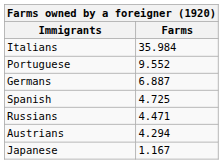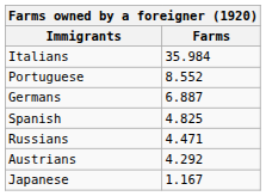 <table class="wikitable">
 <tr>
 <th colspan=4>Farms owned by a foreigner (1920)</th>
 </tr>
 <tr>
 <th>Immigrants</th>
 <th>Farms</th>
 </tr>
 <tr>
 <td>Italians</td>
 <td>35.984</td>
 </tr>
 <tr>
 <td>Portuguese</td>
-<td>9.552</td>
+<td>8.552</td>
 </tr>
 <tr>
 <td>Germans</td>
 <td>6.887</td>
 </tr>
 <tr>
 <td>Spanish</td>
-<td>4.725</td>
+<td>4.825</td>
 </tr>
 <tr>
 <td>Russians</td>
 <td>4.471</td>
 </tr>
 <tr>
 <td>Austrians</td>
-<td>4.294</td>
+<td>4.292</td>
 </tr>
 <tr>
 <td>Japanese</td>
 <td>1.167</td>
 </tr>
 </table>
